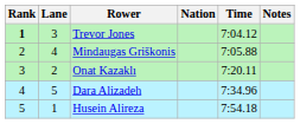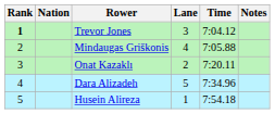 <table class="wikitable sortable" style="text-align:center">
 <tr>
 <th>Rank</th>
+<th>Nation</th>
+<th>Rower</th>
 <th>Lane</th>
-<th>Rower</th>
-<th>Nation</th>
 <th>Time</th>
 <th>Notes</th>
 </tr>
 <tr bgcolor=bbf3bb>
 <td><strong>1</strong></td>
+<td align="left"></td>
+<td align="left"><a href='#'>Trevor Jones</a></td>
 <td>3</td>
-<td align="left"><a href='#'>Trevor Jones</a></td>
-<td align="left"></td>
 <td>7:04.12</td>
 <td></td>
 </tr>
 <tr bgcolor=bbf3bb>
 <td>2</td>
+<td align="left"></td>
+<td align="left"><a href='#'>Mindaugas Griškonis</a></td>
 <td>4</td>
-<td align="left"><a href='#'>Mindaugas Griškonis</a></td>
-<td align="left"></td>
 <td>7:05.88</td>
 <td></td>
 </tr>
 <tr bgcolor=bbf3bb>
 <td>3</td>
+<td align="left"></td>
+<td align="left"><a href='#'>Onat Kazaklı</a></td>
 <td>2</td>
-<td align="left"><a href='#'>Onat Kazaklı</a></td>
-<td align="left"></td>
 <td>7:20.11</td>
 <td></td>
 </tr>
 <tr bgcolor=bbf3ff>
 <td>4</td>
+<td align="left"></td>
+<td align="left"><a href='#'>Dara Alizadeh</a></td>
 <td>5</td>
-<td align="left"><a href='#'>Dara Alizadeh</a></td>
-<td align="left"></td>
 <td>7:34.96</td>
 <td></td>
 </tr>
 <tr bgcolor=bbf3ff>
 <td>5</td>
+<td align="left"></td>
+<td align="left"><a href='#'>Husein Alireza</a></td>
 <td>1</td>
-<td align="left"><a href='#'>Husein Alireza</a></td>
-<td align="left"></td>
 <td>7:54.18</td>
 <td></td>
 </tr>
 </table>
